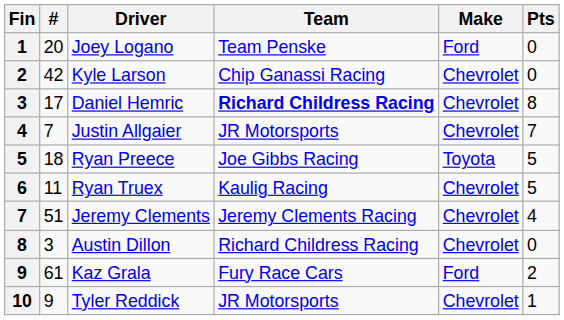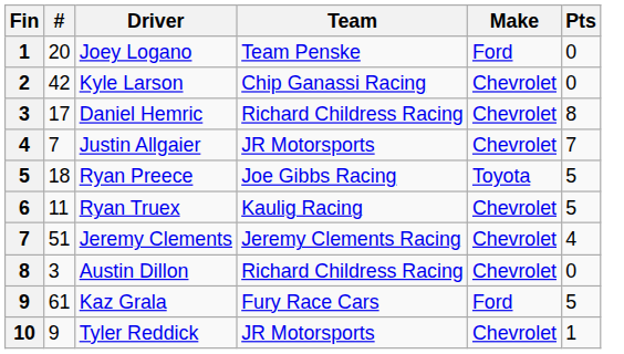 <table class="wikitable" style="font-size:95%">
 <tr>
 <th>Fin</th>
 <th>#</th>
 <th>Driver</th>
 <th>Team</th>
 <th>Make</th>
 <th>Pts</th>
 </tr>
 <tr>
 <th>1</th>
 <td>20</td>
 <td><a href='#'>Joey Logano</a></td>
 <td><a href='#'>Team Penske</a></td>
 <td><a href='#'>Ford</a></td>
 <td>0</td>
 </tr>
 <tr>
 <th>2</th>
 <td>42</td>
 <td><a href='#'>Kyle Larson</a></td>
 <td><a href='#'>Chip Ganassi Racing</a></td>
 <td><a href='#'>Chevrolet</a></td>
 <td>0</td>
 </tr>
 <tr>
 <th>3</th>
 <td>17</td>
 <td><a href='#'>Daniel Hemric</a></td>
-<td><strong><a href='#'>Richard Childress Racing</a></strong></td>
+<td><a href='#'>Richard Childress Racing</a></td>
 <td><a href='#'>Chevrolet</a></td>
 <td>8</td>
 </tr>
 <tr>
 <th>4</th>
 <td>7</td>
 <td><a href='#'>Justin Allgaier</a></td>
 <td><a href='#'>JR Motorsports</a></td>
 <td><a href='#'>Chevrolet</a></td>
 <td>7</td>
 </tr>
 <tr>
 <th>5</th>
 <td>18</td>
 <td><a href='#'>Ryan Preece</a></td>
 <td><a href='#'>Joe Gibbs Racing</a></td>
 <td><a href='#'>Toyota</a></td>
 <td>5</td>
 </tr>
 <tr>
 <th>6</th>
 <td>11</td>
 <td><a href='#'>Ryan Truex</a></td>
 <td><a href='#'>Kaulig Racing</a></td>
 <td><a href='#'>Chevrolet</a></td>
 <td>5</td>
 </tr>
 <tr>
 <th>7</th>
 <td>51</td>
 <td><a href='#'>Jeremy Clements</a></td>
 <td><a href='#'>Jeremy Clements Racing</a></td>
 <td><a href='#'>Chevrolet</a></td>
 <td>4</td>
 </tr>
 <tr>
 <th>8</th>
 <td>3</td>
 <td><a href='#'>Austin Dillon</a></td>
 <td><a href='#'>Richard Childress Racing</a></td>
 <td><a href='#'>Chevrolet</a></td>
 <td>0</td>
 </tr>
 <tr>
 <th>9</th>
 <td>61</td>
 <td><a href='#'>Kaz Grala</a></td>
 <td><a href='#'>Fury Race Cars</a></td>
 <td><a href='#'>Ford</a></td>
-<td>2</td>
+<td>5</td>
 </tr>
 <tr>
 <th>10</th>
 <td>9</td>
 <td><a href='#'>Tyler Reddick</a></td>
 <td><a href='#'>JR Motorsports</a></td>
 <td><a href='#'>Chevrolet</a></td>
 <td>1</td>
 </tr>
 </table>
